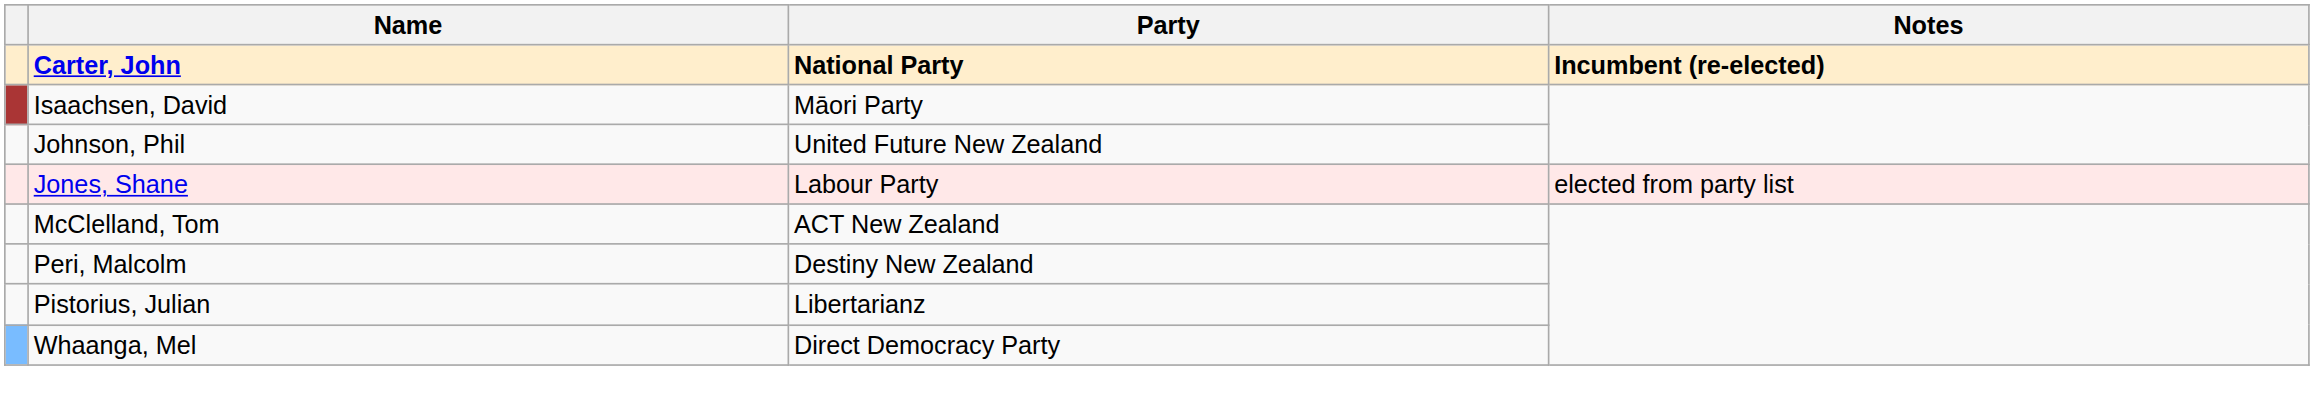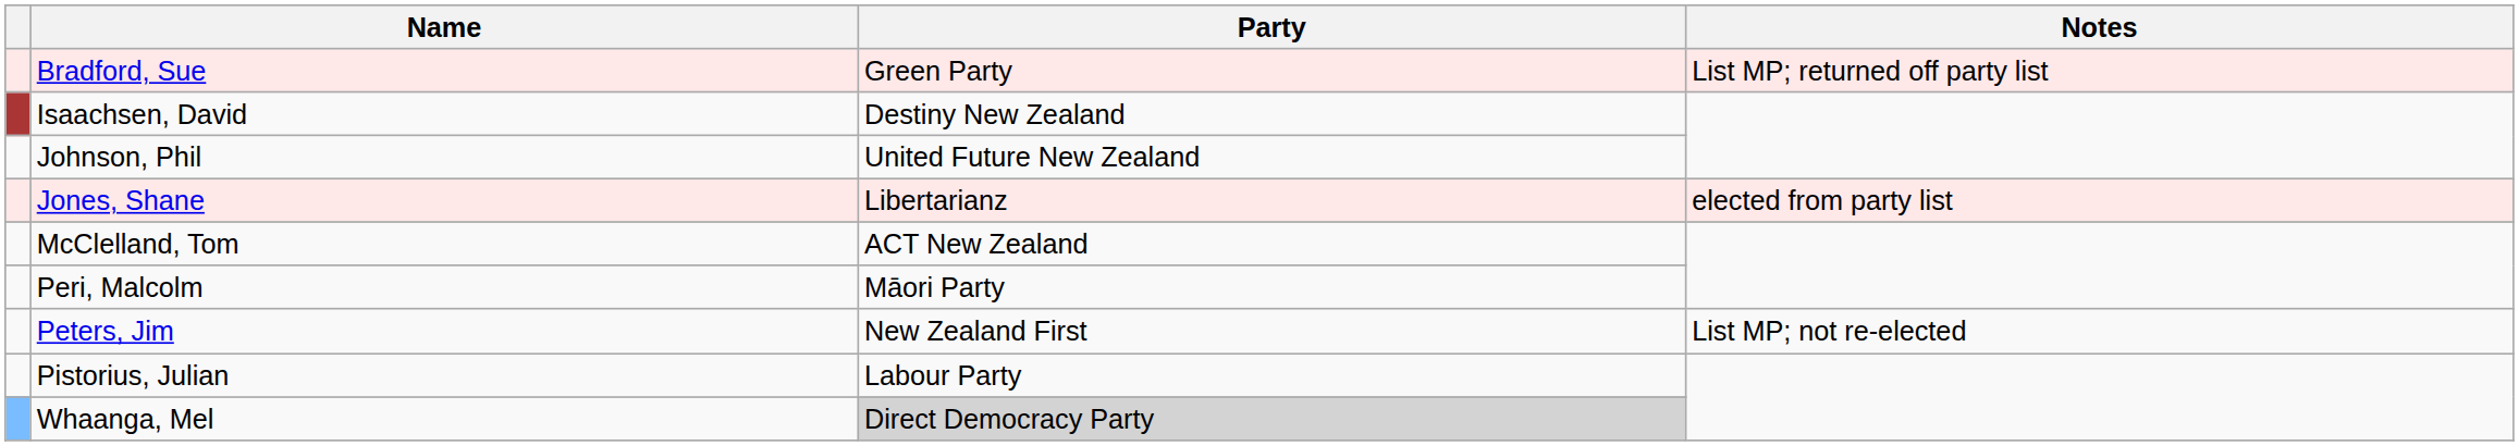 <table class="wikitable" width="70%" style="font-size:95%;">
 <tr>
 <th width=1%></th>
 <th width=33%>Name</th>
 <th width=33%>Party</th>
 <th width=33%>Notes</th>
 </tr>
-<tr ---- bgcolor=#FFEECC>
+<tr ---- bgcolor=#FFE8E8>
 <td bgcolor=></td>
-<td><strong><a href='#'>Carter, John</a></strong></td>
-<td><strong>National Party</strong></td>
-<td><strong>Incumbent (re-elected)</strong></td>
+<td><a href='#'>Bradford, Sue</a></td>
+<td>Green Party</td>
+<td>List MP; returned off party list</td>
 </tr>
 <tr -->
 <td bgcolor=#aa3535></td>
 <td>Isaachsen, David</td>
-<td>Māori Party</td>
+<td>Destiny New Zealand</td>
 </tr>
 <tr -->
 <td bgcolor=></td>
 <td>Johnson, Phil</td>
 <td>United Future New Zealand</td>
 </tr>
 <tr ---- bgcolor=#FFE8E8>
 <td bgcolor=></td>
 <td><a href='#'>Jones, Shane</a></td>
-<td>Labour Party</td>
+<td>Libertarianz</td>
 <td>elected from party list</td>
 </tr>
 <tr -->
 <td bgcolor=></td>
 <td>McClelland, Tom</td>
 <td>ACT New Zealand</td>
 </tr>
 <tr -->
 <td bgcolor=></td>
 <td>Peri, Malcolm</td>
-<td>Destiny New Zealand</td>
+<td>Māori Party</td>
+</tr>
+<tr -->
+<td bgcolor=></td>
+<td><a href='#'>Peters, Jim</a></td>
+<td>New Zealand First</td>
+<td>List MP; not re-elected</td>
 </tr>
 <tr -->
 <td bgcolor=></td>
 <td>Pistorius, Julian</td>
-<td>Libertarianz</td>
+<td>Labour Party</td>
 </tr>
 <tr -->
 <td bgcolor=#79bcff></td>
 <td>Whaanga, Mel</td>
-<td>Direct Democracy Party</td>
+<td style="background: lightgrey;">Direct Democracy Party</td>
 </tr>
 </table>
